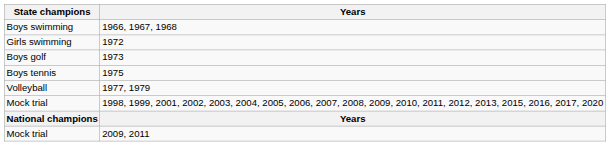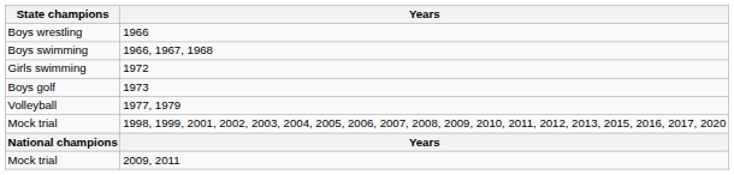 <table class="wikitable">
 <tr>
 <th>State champions</th>
 <th>Years</th>
+</tr>
+<tr>
+<td>Boys wrestling</td>
+<td>1966</td>
 </tr>
 <tr>
 <td>Boys swimming</td>
 <td>1966, 1967, 1968</td>
 </tr>
 <tr>
 <td>Girls swimming</td>
 <td>1972</td>
 </tr>
 <tr>
 <td>Boys golf</td>
 <td>1973</td>
-</tr>
-<tr>
-<td>Boys tennis</td>
-<td>1975</td>
 </tr>
 <tr>
 <td>Volleyball</td>
 <td>1977, 1979</td>
 </tr>
 <tr>
 <td>Mock trial</td>
 <td>1998, 1999, 2001, 2002, 2003, 2004, 2005, 2006, 2007, 2008, 2009, 2010, 2011, 2012, 2013, 2015, 2016, 2017, 2020</td>
 </tr>
 <tr>
 <th>National champions</th>
 <th>Years</th>
 </tr>
 <tr>
 <td>Mock trial</td>
 <td>2009, 2011</td>
 </tr>
 </table>
